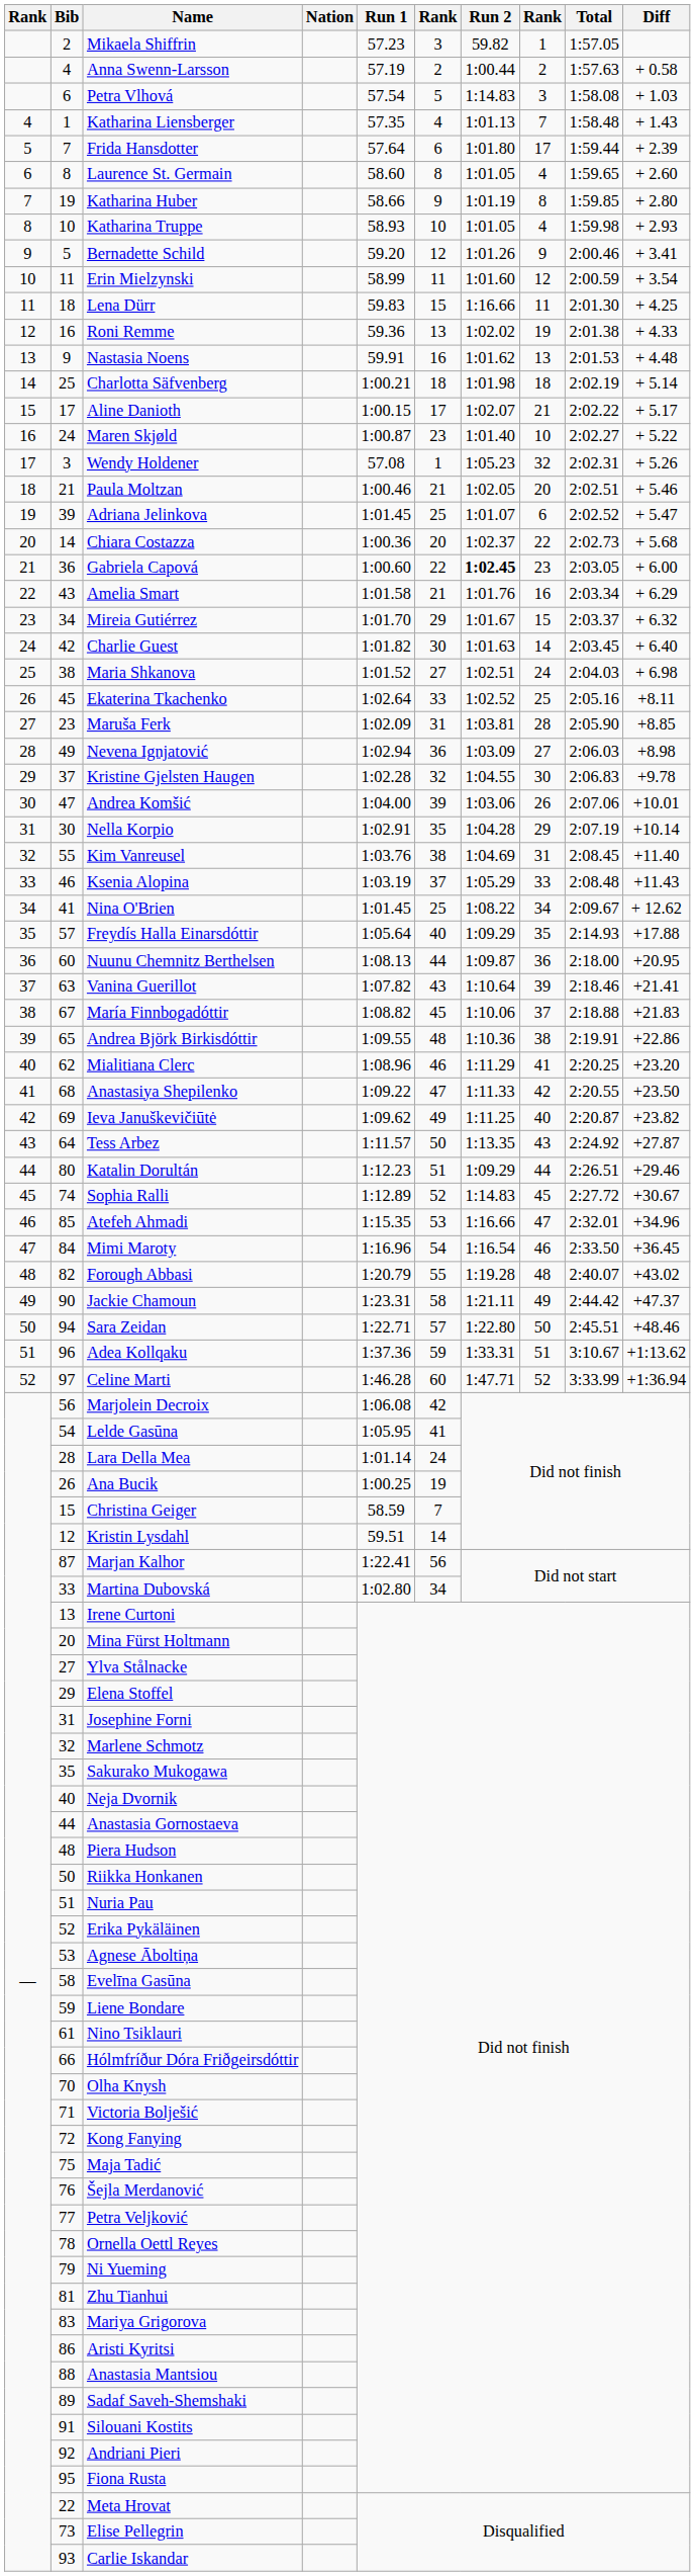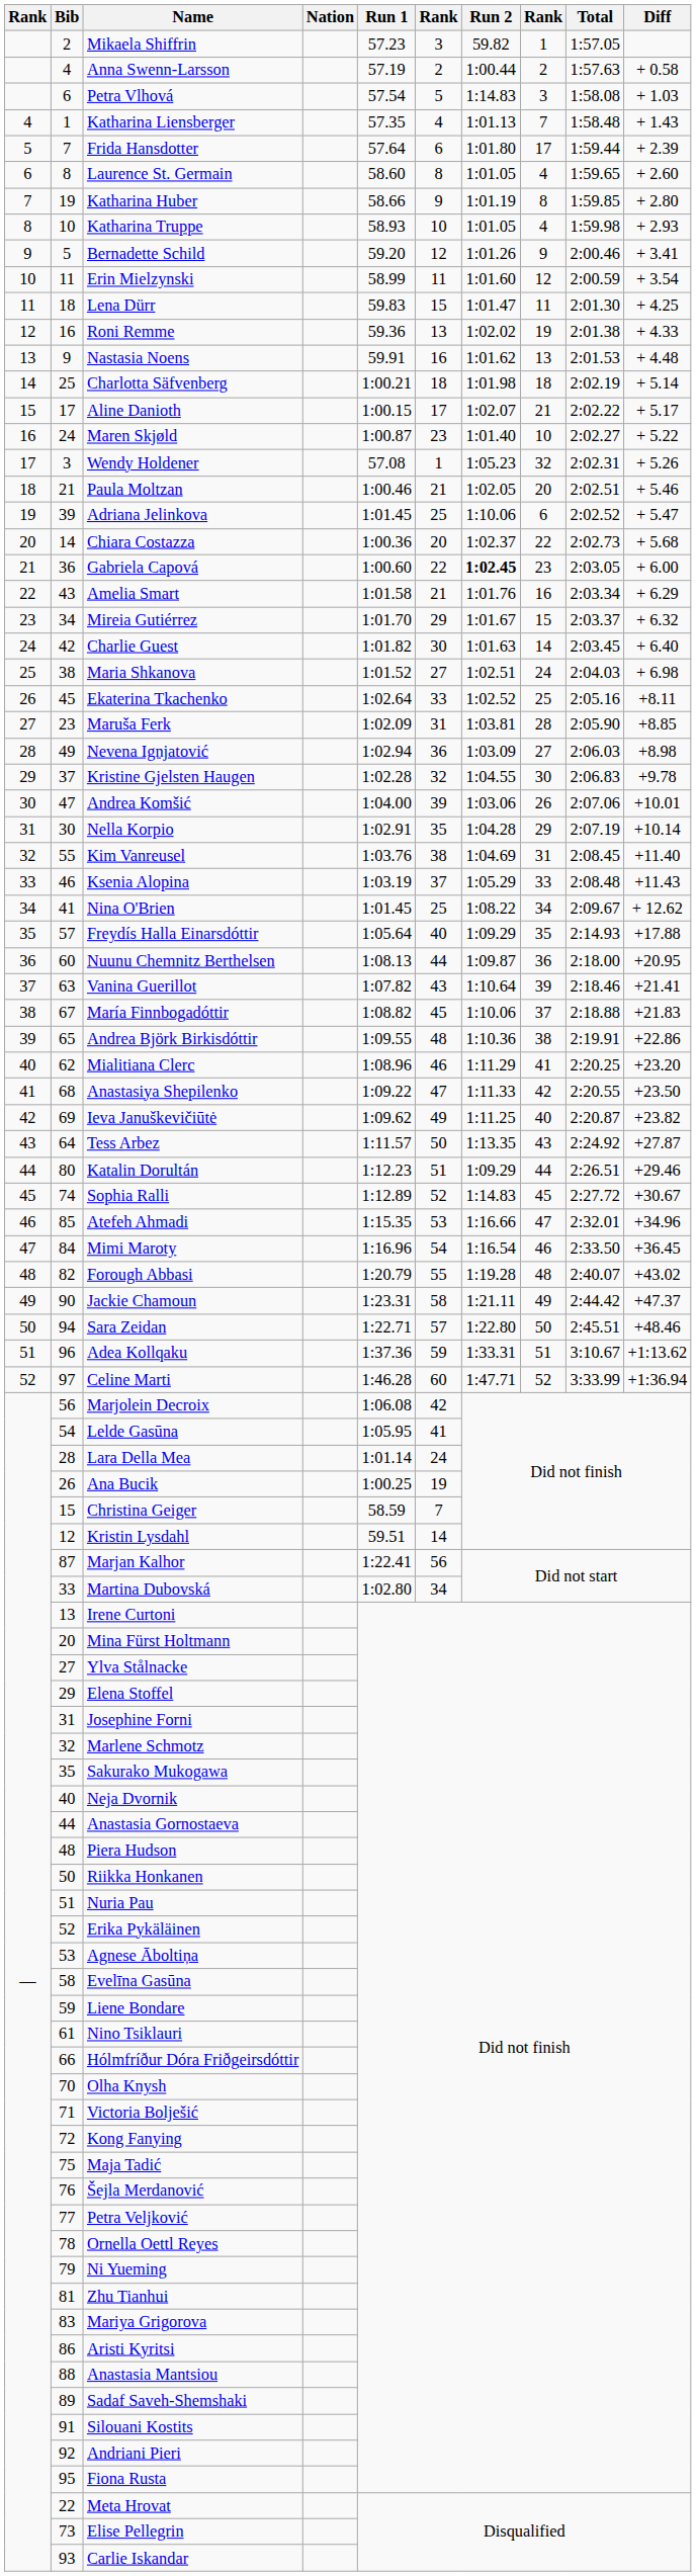 <table class="wikitable sortable" style="text-align:center">
 <tr>
 <th>Rank</th>
 <th>Bib</th>
 <th>Name</th>
 <th>Nation</th>
 <th>Run 1</th>
 <th>Rank</th>
 <th>Run 2</th>
 <th>Rank</th>
 <th>Total</th>
 <th>Diff</th>
 </tr>
 <tr>
 <td></td>
 <td>2</td>
 <td align=left><a href='#'>Mikaela Shiffrin</a></td>
 <td align=left></td>
 <td>57.23</td>
 <td>3</td>
 <td>59.82</td>
 <td>1</td>
 <td>1:57.05</td>
 <td></td>
 </tr>
 <tr>
 <td></td>
 <td>4</td>
 <td align=left><a href='#'>Anna Swenn-Larsson</a></td>
 <td align=left></td>
 <td>57.19</td>
 <td>2</td>
 <td>1:00.44</td>
 <td>2</td>
 <td>1:57.63</td>
 <td>+ 0.58</td>
 </tr>
 <tr>
 <td></td>
 <td>6</td>
 <td align=left><a href='#'>Petra Vlhová</a></td>
 <td align=left></td>
 <td>57.54</td>
 <td>5</td>
 <td>1:14.83</td>
 <td>3</td>
 <td>1:58.08</td>
 <td>+ 1.03</td>
 </tr>
 <tr>
 <td>4</td>
 <td>1</td>
 <td align=left><a href='#'>Katharina Liensberger</a></td>
 <td align=left></td>
 <td>57.35</td>
 <td>4</td>
 <td>1:01.13</td>
 <td>7</td>
 <td>1:58.48</td>
 <td>+ 1.43</td>
 </tr>
 <tr>
 <td>5</td>
 <td>7</td>
 <td align=left><a href='#'>Frida Hansdotter</a></td>
 <td align=left></td>
 <td>57.64</td>
 <td>6</td>
 <td>1:01.80</td>
 <td>17</td>
 <td>1:59.44</td>
 <td>+ 2.39</td>
 </tr>
 <tr>
 <td>6</td>
 <td>8</td>
 <td align=left><a href='#'>Laurence St. Germain</a></td>
 <td align=left></td>
 <td>58.60</td>
 <td>8</td>
 <td>1:01.05</td>
 <td>4</td>
 <td>1:59.65</td>
 <td>+ 2.60</td>
 </tr>
 <tr>
 <td>7</td>
 <td>19</td>
 <td align=left><a href='#'>Katharina Huber</a></td>
 <td align=left></td>
 <td>58.66</td>
 <td>9</td>
 <td>1:01.19</td>
 <td>8</td>
 <td>1:59.85</td>
 <td>+ 2.80</td>
 </tr>
 <tr>
 <td>8</td>
 <td>10</td>
 <td align=left><a href='#'>Katharina Truppe</a></td>
 <td align=left></td>
 <td>58.93</td>
 <td>10</td>
 <td>1:01.05</td>
 <td>4</td>
 <td>1:59.98</td>
 <td>+ 2.93</td>
 </tr>
 <tr>
 <td>9</td>
 <td>5</td>
 <td align=left><a href='#'>Bernadette Schild</a></td>
 <td align=left></td>
 <td>59.20</td>
 <td>12</td>
 <td>1:01.26</td>
 <td>9</td>
 <td>2:00.46</td>
 <td>+ 3.41</td>
 </tr>
 <tr>
 <td>10</td>
 <td>11</td>
 <td align=left><a href='#'>Erin Mielzynski</a></td>
 <td align=left></td>
 <td>58.99</td>
 <td>11</td>
 <td>1:01.60</td>
 <td>12</td>
 <td>2:00.59</td>
 <td>+ 3.54</td>
 </tr>
 <tr>
 <td>11</td>
 <td>18</td>
 <td align=left><a href='#'>Lena Dürr</a></td>
 <td align=left></td>
 <td>59.83</td>
 <td>15</td>
-<td>1:16.66</td>
+<td>1:01.47</td>
 <td>11</td>
 <td>2:01.30</td>
 <td>+ 4.25</td>
 </tr>
 <tr>
 <td>12</td>
 <td>16</td>
 <td align=left><a href='#'>Roni Remme</a></td>
 <td align=left></td>
 <td>59.36</td>
 <td>13</td>
 <td>1:02.02</td>
 <td>19</td>
 <td>2:01.38</td>
 <td>+ 4.33</td>
 </tr>
 <tr>
 <td>13</td>
 <td>9</td>
 <td align=left><a href='#'>Nastasia Noens</a></td>
 <td align=left></td>
 <td>59.91</td>
 <td>16</td>
 <td>1:01.62</td>
 <td>13</td>
 <td>2:01.53</td>
 <td>+ 4.48</td>
 </tr>
 <tr>
 <td>14</td>
 <td>25</td>
 <td align=left><a href='#'>Charlotta Säfvenberg</a></td>
 <td align=left></td>
 <td>1:00.21</td>
 <td>18</td>
 <td>1:01.98</td>
 <td>18</td>
 <td>2:02.19</td>
 <td>+ 5.14</td>
 </tr>
 <tr>
 <td>15</td>
 <td>17</td>
 <td align=left><a href='#'>Aline Danioth</a></td>
 <td align=left></td>
 <td>1:00.15</td>
 <td>17</td>
 <td>1:02.07</td>
 <td>21</td>
 <td>2:02.22</td>
 <td>+ 5.17</td>
 </tr>
 <tr>
 <td>16</td>
 <td>24</td>
 <td align=left><a href='#'>Maren Skjøld</a></td>
 <td align=left></td>
 <td>1:00.87</td>
 <td>23</td>
 <td>1:01.40</td>
 <td>10</td>
 <td>2:02.27</td>
 <td>+ 5.22</td>
 </tr>
 <tr>
 <td>17</td>
 <td>3</td>
 <td align=left><a href='#'>Wendy Holdener</a></td>
 <td align=left></td>
 <td>57.08</td>
 <td>1</td>
 <td>1:05.23</td>
 <td>32</td>
 <td>2:02.31</td>
 <td>+ 5.26</td>
 </tr>
 <tr>
 <td>18</td>
 <td>21</td>
 <td align=left><a href='#'>Paula Moltzan</a></td>
 <td align=left></td>
 <td>1:00.46</td>
 <td>21</td>
 <td>1:02.05</td>
 <td>20</td>
 <td>2:02.51</td>
 <td>+ 5.46</td>
 </tr>
 <tr>
 <td>19</td>
 <td>39</td>
 <td align=left><a href='#'>Adriana Jelinkova</a></td>
 <td align=left></td>
 <td>1:01.45</td>
 <td>25</td>
-<td>1:01.07</td>
+<td>1:10.06</td>
 <td>6</td>
 <td>2:02.52</td>
 <td>+ 5.47</td>
 </tr>
 <tr>
 <td>20</td>
 <td>14</td>
 <td align=left><a href='#'>Chiara Costazza</a></td>
 <td align=left></td>
 <td>1:00.36</td>
 <td>20</td>
 <td>1:02.37</td>
 <td>22</td>
 <td>2:02.73</td>
 <td>+ 5.68</td>
 </tr>
 <tr>
 <td>21</td>
 <td>36</td>
 <td align=left><a href='#'>Gabriela Capová</a></td>
 <td align=left></td>
 <td>1:00.60</td>
 <td>22</td>
 <td><strong>1:02.45</strong></td>
 <td>23</td>
 <td>2:03.05</td>
 <td>+ 6.00</td>
 </tr>
 <tr>
 <td>22</td>
 <td>43</td>
 <td align=left><a href='#'>Amelia Smart</a></td>
 <td align=left></td>
 <td>1:01.58</td>
 <td>21</td>
 <td>1:01.76</td>
 <td>16</td>
 <td>2:03.34</td>
 <td>+ 6.29</td>
 </tr>
 <tr>
 <td>23</td>
 <td>34</td>
 <td align=left><a href='#'>Mireia Gutiérrez</a></td>
 <td align=left></td>
 <td>1:01.70</td>
 <td>29</td>
 <td>1:01.67</td>
 <td>15</td>
 <td>2:03.37</td>
 <td>+ 6.32</td>
 </tr>
 <tr>
 <td>24</td>
 <td>42</td>
 <td align=left><a href='#'>Charlie Guest</a></td>
 <td align=left></td>
 <td>1:01.82</td>
 <td>30</td>
 <td>1:01.63</td>
 <td>14</td>
 <td>2:03.45</td>
 <td>+ 6.40</td>
 </tr>
 <tr>
 <td>25</td>
 <td>38</td>
 <td align=left><a href='#'>Maria Shkanova</a></td>
 <td align=left></td>
 <td>1:01.52</td>
 <td>27</td>
 <td>1:02.51</td>
 <td>24</td>
 <td>2:04.03</td>
 <td>+ 6.98</td>
 </tr>
 <tr>
 <td>26</td>
 <td>45</td>
 <td align=left><a href='#'>Ekaterina Tkachenko</a></td>
 <td align=left></td>
 <td>1:02.64</td>
 <td>33</td>
 <td>1:02.52</td>
 <td>25</td>
 <td>2:05.16</td>
 <td>+8.11</td>
 </tr>
 <tr>
 <td>27</td>
 <td>23</td>
 <td align=left><a href='#'>Maruša Ferk</a></td>
 <td align=left></td>
 <td>1:02.09</td>
 <td>31</td>
 <td>1:03.81</td>
 <td>28</td>
 <td>2:05.90</td>
 <td>+8.85</td>
 </tr>
 <tr>
 <td>28</td>
 <td>49</td>
 <td align=left><a href='#'>Nevena Ignjatović</a></td>
 <td align=left></td>
 <td>1:02.94</td>
 <td>36</td>
 <td>1:03.09</td>
 <td>27</td>
 <td>2:06.03</td>
 <td>+8.98</td>
 </tr>
 <tr>
 <td>29</td>
 <td>37</td>
 <td align=left><a href='#'>Kristine Gjelsten Haugen</a></td>
 <td align=left></td>
 <td>1:02.28</td>
 <td>32</td>
 <td>1:04.55</td>
 <td>30</td>
 <td>2:06.83</td>
 <td>+9.78</td>
 </tr>
 <tr>
 <td>30</td>
 <td>47</td>
 <td align=left><a href='#'>Andrea Komšić</a></td>
 <td align=left></td>
 <td>1:04.00</td>
 <td>39</td>
 <td>1:03.06</td>
 <td>26</td>
 <td>2:07.06</td>
 <td>+10.01</td>
 </tr>
 <tr>
 <td>31</td>
 <td>30</td>
 <td align=left><a href='#'>Nella Korpio</a></td>
 <td align=left></td>
 <td>1:02.91</td>
 <td>35</td>
 <td>1:04.28</td>
 <td>29</td>
 <td>2:07.19</td>
 <td>+10.14</td>
 </tr>
 <tr>
 <td>32</td>
 <td>55</td>
 <td align=left><a href='#'>Kim Vanreusel</a></td>
 <td align=left></td>
 <td>1:03.76</td>
 <td>38</td>
 <td>1:04.69</td>
 <td>31</td>
 <td>2:08.45</td>
 <td>+11.40</td>
 </tr>
 <tr>
 <td>33</td>
 <td>46</td>
 <td align=left><a href='#'>Ksenia Alopina</a></td>
 <td align=left></td>
 <td>1:03.19</td>
 <td>37</td>
 <td>1:05.29</td>
 <td>33</td>
 <td>2:08.48</td>
 <td>+11.43</td>
 </tr>
 <tr>
 <td>34</td>
 <td>41</td>
 <td align=left><a href='#'>Nina O'Brien</a></td>
 <td align=left></td>
 <td>1:01.45</td>
 <td>25</td>
 <td>1:08.22</td>
 <td>34</td>
 <td>2:09.67</td>
 <td>+ 12.62</td>
 </tr>
 <tr>
 <td>35</td>
 <td>57</td>
 <td align=left><a href='#'>Freydís Halla Einarsdóttir</a></td>
 <td align=left></td>
 <td>1:05.64</td>
 <td>40</td>
 <td>1:09.29</td>
 <td>35</td>
 <td>2:14.93</td>
 <td>+17.88</td>
 </tr>
 <tr>
 <td>36</td>
 <td>60</td>
 <td align=left><a href='#'>Nuunu Chemnitz Berthelsen</a></td>
 <td align=left></td>
 <td>1:08.13</td>
 <td>44</td>
 <td>1:09.87</td>
 <td>36</td>
 <td>2:18.00</td>
 <td>+20.95</td>
 </tr>
 <tr>
 <td>37</td>
 <td>63</td>
 <td align=left><a href='#'>Vanina Guerillot</a></td>
 <td align=left></td>
 <td>1:07.82</td>
 <td>43</td>
 <td>1:10.64</td>
 <td>39</td>
 <td>2:18.46</td>
 <td>+21.41</td>
 </tr>
 <tr>
 <td>38</td>
 <td>67</td>
 <td align=left><a href='#'>María Finnbogadóttir</a></td>
 <td align=left></td>
 <td>1:08.82</td>
 <td>45</td>
 <td>1:10.06</td>
 <td>37</td>
 <td>2:18.88</td>
 <td>+21.83</td>
 </tr>
 <tr>
 <td>39</td>
 <td>65</td>
 <td align=left><a href='#'>Andrea Björk Birkisdóttir</a></td>
 <td align=left></td>
 <td>1:09.55</td>
 <td>48</td>
 <td>1:10.36</td>
 <td>38</td>
 <td>2:19.91</td>
 <td>+22.86</td>
 </tr>
 <tr>
 <td>40</td>
 <td>62</td>
 <td align=left><a href='#'>Mialitiana Clerc</a></td>
 <td align=left></td>
 <td>1:08.96</td>
 <td>46</td>
 <td>1:11.29</td>
 <td>41</td>
 <td>2:20.25</td>
 <td>+23.20</td>
 </tr>
 <tr>
 <td>41</td>
 <td>68</td>
 <td align=left><a href='#'>Anastasiya Shepilenko</a></td>
 <td align=left></td>
 <td>1:09.22</td>
 <td>47</td>
 <td>1:11.33</td>
 <td>42</td>
 <td>2:20.55</td>
 <td>+23.50</td>
 </tr>
 <tr>
 <td>42</td>
 <td>69</td>
 <td align=left><a href='#'>Ieva Januškevičiūtė</a></td>
 <td align=left></td>
 <td>1:09.62</td>
 <td>49</td>
 <td>1:11.25</td>
 <td>40</td>
 <td>2:20.87</td>
 <td>+23.82</td>
 </tr>
 <tr>
 <td>43</td>
 <td>64</td>
 <td align=left><a href='#'>Tess Arbez</a></td>
 <td align=left></td>
 <td>1:11.57</td>
 <td>50</td>
 <td>1:13.35</td>
 <td>43</td>
 <td>2:24.92</td>
 <td>+27.87</td>
 </tr>
 <tr>
 <td>44</td>
 <td>80</td>
 <td align=left><a href='#'>Katalin Dorultán</a></td>
 <td align=left></td>
 <td>1:12.23</td>
 <td>51</td>
 <td>1:09.29</td>
 <td>44</td>
 <td>2:26.51</td>
 <td>+29.46</td>
 </tr>
 <tr>
 <td>45</td>
 <td>74</td>
 <td align=left><a href='#'>Sophia Ralli</a></td>
 <td align=left></td>
 <td>1:12.89</td>
 <td>52</td>
 <td>1:14.83</td>
 <td>45</td>
 <td>2:27.72</td>
 <td>+30.67</td>
 </tr>
 <tr>
 <td>46</td>
 <td>85</td>
 <td align=left><a href='#'>Atefeh Ahmadi</a></td>
 <td align=left></td>
 <td>1:15.35</td>
 <td>53</td>
 <td>1:16.66</td>
 <td>47</td>
 <td>2:32.01</td>
 <td>+34.96</td>
 </tr>
 <tr>
 <td>47</td>
 <td>84</td>
 <td align=left><a href='#'>Mimi Maroty</a></td>
 <td align=left></td>
 <td>1:16.96</td>
 <td>54</td>
 <td>1:16.54</td>
 <td>46</td>
 <td>2:33.50</td>
 <td>+36.45</td>
 </tr>
 <tr>
 <td>48</td>
 <td>82</td>
 <td align=left><a href='#'>Forough Abbasi</a></td>
 <td align=left></td>
 <td>1:20.79</td>
 <td>55</td>
 <td>1:19.28</td>
 <td>48</td>
 <td>2:40.07</td>
 <td>+43.02</td>
 </tr>
 <tr>
 <td>49</td>
 <td>90</td>
 <td align=left><a href='#'>Jackie Chamoun</a></td>
 <td align=left></td>
 <td>1:23.31</td>
 <td>58</td>
 <td>1:21.11</td>
 <td>49</td>
 <td>2:44.42</td>
 <td>+47.37</td>
 </tr>
 <tr>
 <td>50</td>
 <td>94</td>
 <td align=left><a href='#'>Sara Zeidan</a></td>
 <td align=left></td>
 <td>1:22.71</td>
 <td>57</td>
 <td>1:22.80</td>
 <td>50</td>
 <td>2:45.51</td>
 <td>+48.46</td>
 </tr>
 <tr>
 <td>51</td>
 <td>96</td>
 <td align=left><a href='#'>Adea Kollqaku</a></td>
 <td align=left></td>
 <td>1:37.36</td>
 <td>59</td>
 <td>1:33.31</td>
 <td>51</td>
 <td>3:10.67</td>
 <td>+1:13.62</td>
 </tr>
 <tr>
 <td>52</td>
 <td>97</td>
 <td align=left><a href='#'>Celine Marti</a></td>
 <td align=left></td>
 <td>1:46.28</td>
 <td>60</td>
 <td>1:47.71</td>
 <td>52</td>
 <td>3:33.99</td>
 <td>+1:36.94</td>
 </tr>
 <tr>
 <td rowspan=45>—</td>
 <td>56</td>
 <td align=left><a href='#'>Marjolein Decroix</a></td>
 <td align=left></td>
 <td>1:06.08</td>
 <td>42</td>
 <td rowspan=6 colspan=4>Did not finish</td>
 </tr>
 <tr>
 <td>54</td>
 <td align=left><a href='#'>Lelde Gasūna</a></td>
 <td align=left></td>
 <td>1:05.95</td>
 <td>41</td>
 </tr>
 <tr>
 <td>28</td>
 <td align=left><a href='#'>Lara Della Mea</a></td>
 <td align=left></td>
 <td>1:01.14</td>
 <td>24</td>
 </tr>
 <tr>
 <td>26</td>
 <td align=left><a href='#'>Ana Bucik</a></td>
 <td align=left></td>
 <td>1:00.25</td>
 <td>19</td>
 </tr>
 <tr>
 <td>15</td>
 <td align=left><a href='#'>Christina Geiger</a></td>
 <td align=left></td>
 <td>58.59</td>
 <td>7</td>
 </tr>
 <tr>
 <td>12</td>
 <td align=left><a href='#'>Kristin Lysdahl</a></td>
 <td align=left></td>
 <td>59.51</td>
 <td>14</td>
 </tr>
 <tr>
 <td>87</td>
 <td align=left><a href='#'>Marjan Kalhor</a></td>
 <td align=left></td>
 <td>1:22.41</td>
 <td>56</td>
 <td rowspan=2 colspan=4>Did not start</td>
 </tr>
 <tr>
 <td>33</td>
 <td align=left><a href='#'>Martina Dubovská</a></td>
 <td align=left></td>
 <td>1:02.80</td>
 <td>34</td>
 </tr>
 <tr>
 <td>13</td>
 <td align=left><a href='#'>Irene Curtoni</a></td>
 <td align=left></td>
 <td rowspan=34 colspan=6>Did not finish</td>
 </tr>
 <tr>
 <td>20</td>
 <td align=left><a href='#'>Mina Fürst Holtmann</a></td>
 <td align=left></td>
 </tr>
 <tr>
 <td>27</td>
 <td align=left><a href='#'>Ylva Stålnacke</a></td>
 <td align=left></td>
 </tr>
 <tr>
 <td>29</td>
 <td align=left><a href='#'>Elena Stoffel</a></td>
 <td align=left></td>
 </tr>
 <tr>
 <td>31</td>
 <td align=left><a href='#'>Josephine Forni</a></td>
 <td align=left></td>
 </tr>
 <tr>
 <td>32</td>
 <td align=left><a href='#'>Marlene Schmotz</a></td>
 <td align=left></td>
 </tr>
 <tr>
 <td>35</td>
 <td align=left><a href='#'>Sakurako Mukogawa</a></td>
 <td align=left></td>
 </tr>
 <tr>
 <td>40</td>
 <td align=left><a href='#'>Neja Dvornik</a></td>
 <td align=left></td>
 </tr>
 <tr>
 <td>44</td>
 <td align=left><a href='#'>Anastasia Gornostaeva</a></td>
 <td align=left></td>
 </tr>
 <tr>
 <td>48</td>
 <td align=left><a href='#'>Piera Hudson</a></td>
 <td align=left></td>
 </tr>
 <tr>
 <td>50</td>
 <td align=left><a href='#'>Riikka Honkanen</a></td>
 <td align=left></td>
 </tr>
 <tr>
 <td>51</td>
 <td align=left><a href='#'>Nuria Pau</a></td>
 <td align=left></td>
 </tr>
 <tr>
 <td>52</td>
 <td align=left><a href='#'>Erika Pykäläinen</a></td>
 <td align=left></td>
 </tr>
 <tr>
 <td>53</td>
 <td align=left><a href='#'>Agnese Āboltiņa</a></td>
 <td align=left></td>
 </tr>
 <tr>
 <td>58</td>
 <td align=left><a href='#'>Evelīna Gasūna</a></td>
 <td align=left></td>
 </tr>
 <tr>
 <td>59</td>
 <td align=left><a href='#'>Liene Bondare</a></td>
 <td align=left></td>
 </tr>
 <tr>
 <td>61</td>
 <td align=left><a href='#'>Nino Tsiklauri</a></td>
 <td align=left></td>
 </tr>
 <tr>
 <td>66</td>
 <td align=left><a href='#'>Hólmfríður Dóra Friðgeirsdóttir</a></td>
 <td align=left></td>
 </tr>
 <tr>
 <td>70</td>
 <td align=left><a href='#'>Olha Knysh</a></td>
 <td align=left></td>
 </tr>
 <tr>
 <td>71</td>
 <td align=left><a href='#'>Victoria Bolješić</a></td>
 <td align=left></td>
 </tr>
 <tr>
 <td>72</td>
 <td align=left><a href='#'>Kong Fanying</a></td>
 <td align=left></td>
 </tr>
 <tr>
 <td>75</td>
 <td align=left><a href='#'>Maja Tadić</a></td>
 <td align=left></td>
 </tr>
 <tr>
 <td>76</td>
 <td align=left><a href='#'>Šejla Merdanović</a></td>
 <td align=left></td>
 </tr>
 <tr>
 <td>77</td>
 <td align=left><a href='#'>Petra Veljković</a></td>
 <td align=left></td>
 </tr>
 <tr>
 <td>78</td>
 <td align=left><a href='#'>Ornella Oettl Reyes</a></td>
 <td align=left></td>
 </tr>
 <tr>
 <td>79</td>
 <td align=left><a href='#'>Ni Yueming</a></td>
 <td align=left></td>
 </tr>
 <tr>
 <td>81</td>
 <td align=left><a href='#'>Zhu Tianhui</a></td>
 <td align=left></td>
 </tr>
 <tr>
 <td>83</td>
 <td align=left><a href='#'>Mariya Grigorova</a></td>
 <td align=left></td>
 </tr>
 <tr>
 <td>86</td>
 <td align=left><a href='#'>Aristi Kyritsi</a></td>
 <td align=left></td>
 </tr>
 <tr>
 <td>88</td>
 <td align=left><a href='#'>Anastasia Mantsiou</a></td>
 <td align=left></td>
 </tr>
 <tr>
 <td>89</td>
 <td align=left><a href='#'>Sadaf Saveh-Shemshaki</a></td>
 <td align=left></td>
 </tr>
 <tr>
 <td>91</td>
 <td align=left><a href='#'>Silouani Kostits</a></td>
 <td align=left></td>
 </tr>
 <tr>
 <td>92</td>
 <td align=left><a href='#'>Andriani Pieri</a></td>
 <td align=left></td>
 </tr>
 <tr>
 <td>95</td>
 <td align=left><a href='#'>Fiona Rusta</a></td>
 <td align=left></td>
 </tr>
 <tr>
 <td>22</td>
 <td align=left><a href='#'>Meta Hrovat</a></td>
 <td align=left></td>
 <td rowspan=3 colspan=6>Disqualified</td>
 </tr>
 <tr>
 <td>73</td>
 <td align=left><a href='#'>Elise Pellegrin</a></td>
 <td align=left></td>
 </tr>
 <tr>
 <td>93</td>
 <td align=left><a href='#'>Carlie Iskandar</a></td>
 <td align=left></td>
 </tr>
 </table>
